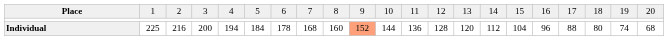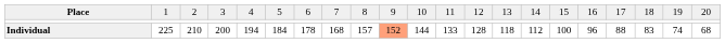 <table border="1" cellpadding="2" cellspacing="0" style="border:1px solid #C0C0C0; border-collapse:collapse; font-size:86%; margin-top:1em; text-align:center" width="1000">
 <tr bgcolor="#F0F0F0">
 <td width=150><strong>Place</strong></td>
 <td width=25>1</td>
 <td width=25>2</td>
 <td width=25>3</td>
 <td width=25>4</td>
 <td width=25>5</td>
 <td width=25>6</td>
 <td width=25>7</td>
 <td width=25>8</td>
 <td width=25>9</td>
 <td width=25>10</td>
 <td width=25>11</td>
 <td width=25>12</td>
 <td width=25>13</td>
 <td width=25>14</td>
 <td width=25>15</td>
 <td width=25>16</td>
 <td width=25>17</td>
 <td width=25>18</td>
 <td width=25>19</td>
 <td width=25>20</td>
 </tr>
 <tr>
 <td colspan="21"></td>
 </tr>
 <tr>
 <td bgcolor="#F0F0F0" align=left><strong>Individual</strong></td>
 <td>225</td>
-<td>216</td>
+<td>210</td>
 <td>200</td>
 <td>194</td>
 <td>184</td>
 <td>178</td>
 <td>168</td>
-<td>160</td>
+<td>157</td>
 <td style="background: lightsalmon;">152</td>
 <td>144</td>
-<td>136</td>
+<td>133</td>
 <td>128</td>
-<td>120</td>
+<td>118</td>
 <td>112</td>
-<td>104</td>
+<td>100</td>
 <td>96</td>
 <td>88</td>
-<td>80</td>
+<td>83</td>
 <td>74</td>
 <td>68</td>
 </tr>
 </table>
